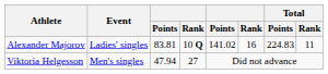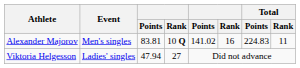 <table class="wikitable" style="font-size:90%">
 <tr>
 <th rowspan="2">Athlete</th>
 <th rowspan="2">Event</th>
 <th colspan="2"></th>
 <th colspan="2"></th>
 <th colspan="2">Total</th>
 </tr>
 <tr style="font-size:95%">
 <th>Points</th>
 <th>Rank</th>
 <th>Points</th>
 <th>Rank</th>
 <th>Points</th>
 <th>Rank</th>
 </tr>
 <tr align=center>
 <td align=left><a href='#'>Alexander Majorov</a></td>
-<td align=left><a href='#'>Ladies' singles</a></td>
+<td align=left><a href='#'>Men's singles</a></td>
 <td>83.81</td>
 <td>10 <strong>Q</strong></td>
 <td>141.02</td>
 <td>16</td>
 <td>224.83</td>
 <td>11</td>
 </tr>
 <tr align=center>
 <td align=left><a href='#'>Viktoria Helgesson</a></td>
-<td align=left><a href='#'>Men's singles</a></td>
+<td align=left><a href='#'>Ladies' singles</a></td>
 <td>47.94</td>
 <td>27</td>
 <td colspan=4>Did not advance</td>
 </tr>
 </table>
